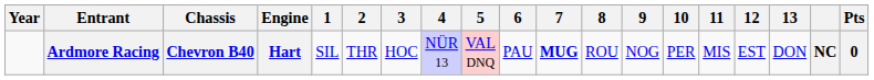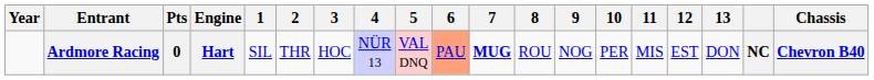 <table class="wikitable" style="text-align:center; font-size:90%">
 <tr>
 <th>Year</th>
 <th>Entrant</th>
-<th>Chassis</th>
+<th>Pts</th>
 <th>Engine</th>
 <th>1</th>
 <th>2</th>
 <th>3</th>
 <th>4</th>
 <th>5</th>
 <th>6</th>
 <th>7</th>
 <th>8</th>
 <th>9</th>
 <th>10</th>
 <th>11</th>
 <th>12</th>
 <th>13</th>
 <th></th>
-<th>Pts</th>
+<th>Chassis</th>
 </tr>
 <tr>
 <td></td>
 <th><a href='#'>Ardmore Racing</a></th>
-<th><a href='#'>Chevron B40</a></th>
+<th>0</th>
 <th><a href='#'>Hart</a></th>
 <td><a href='#'>SIL</a></td>
 <td><a href='#'>THR</a></td>
 <td><a href='#'>HOC</a></td>
 <td style="background:#CFCFFF;"><a href='#'>NÜR</a><br><small>13</small></td>
 <td style="background:#FFCFCF;"><a href='#'>VAL</a><br><small>DNQ</small></td>
-<td><a href='#'>PAU</a></td>
+<td style="background: lightsalmon;"><a href='#'>PAU</a></td>
 <td><strong><a href='#'>MUG</a></strong></td>
 <td><a href='#'>ROU</a></td>
 <td><a href='#'>NOG</a></td>
 <td><a href='#'>PER</a></td>
 <td><a href='#'>MIS</a></td>
 <td><a href='#'>EST</a></td>
 <td><a href='#'>DON</a></td>
 <th>NC</th>
-<th>0</th>
+<th><a href='#'>Chevron B40</a></th>
 </tr>
 </table>
